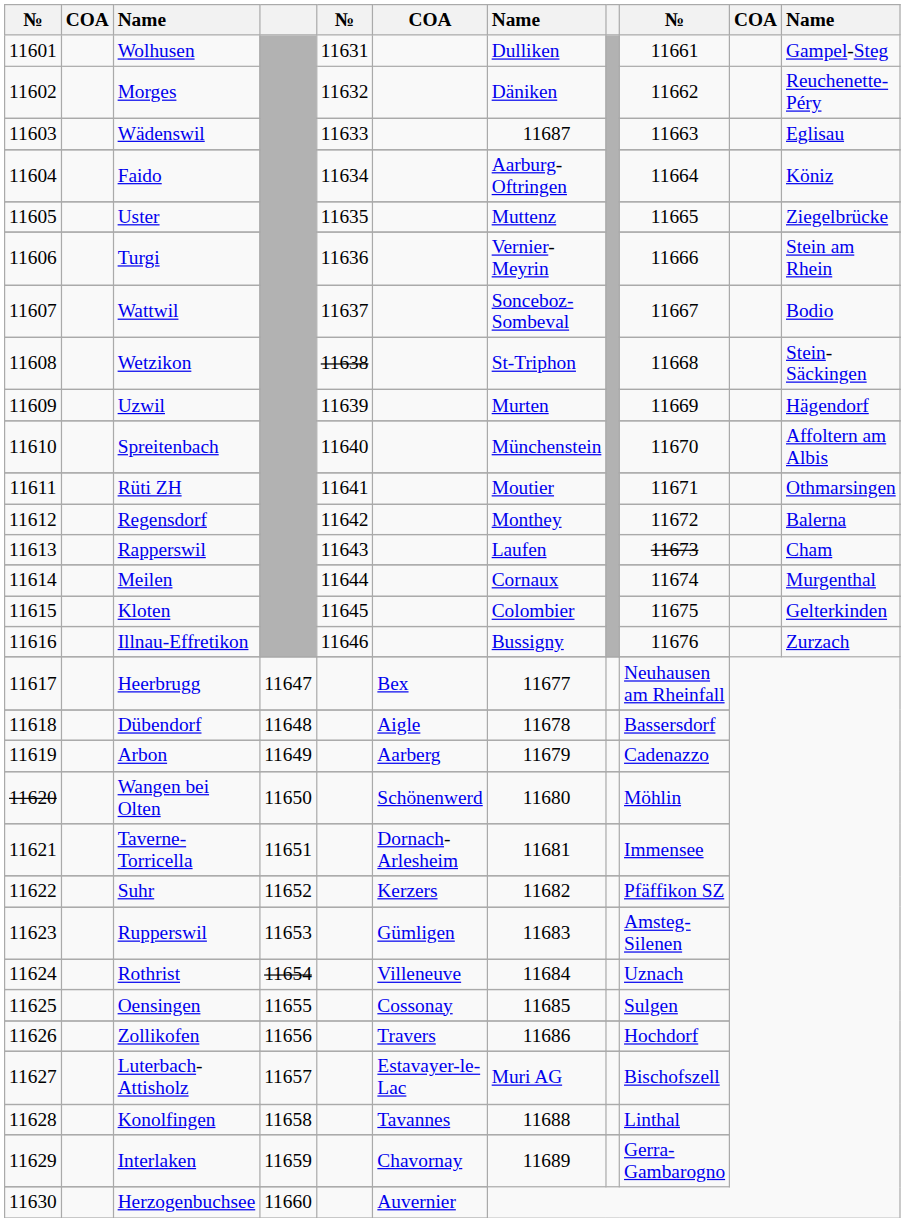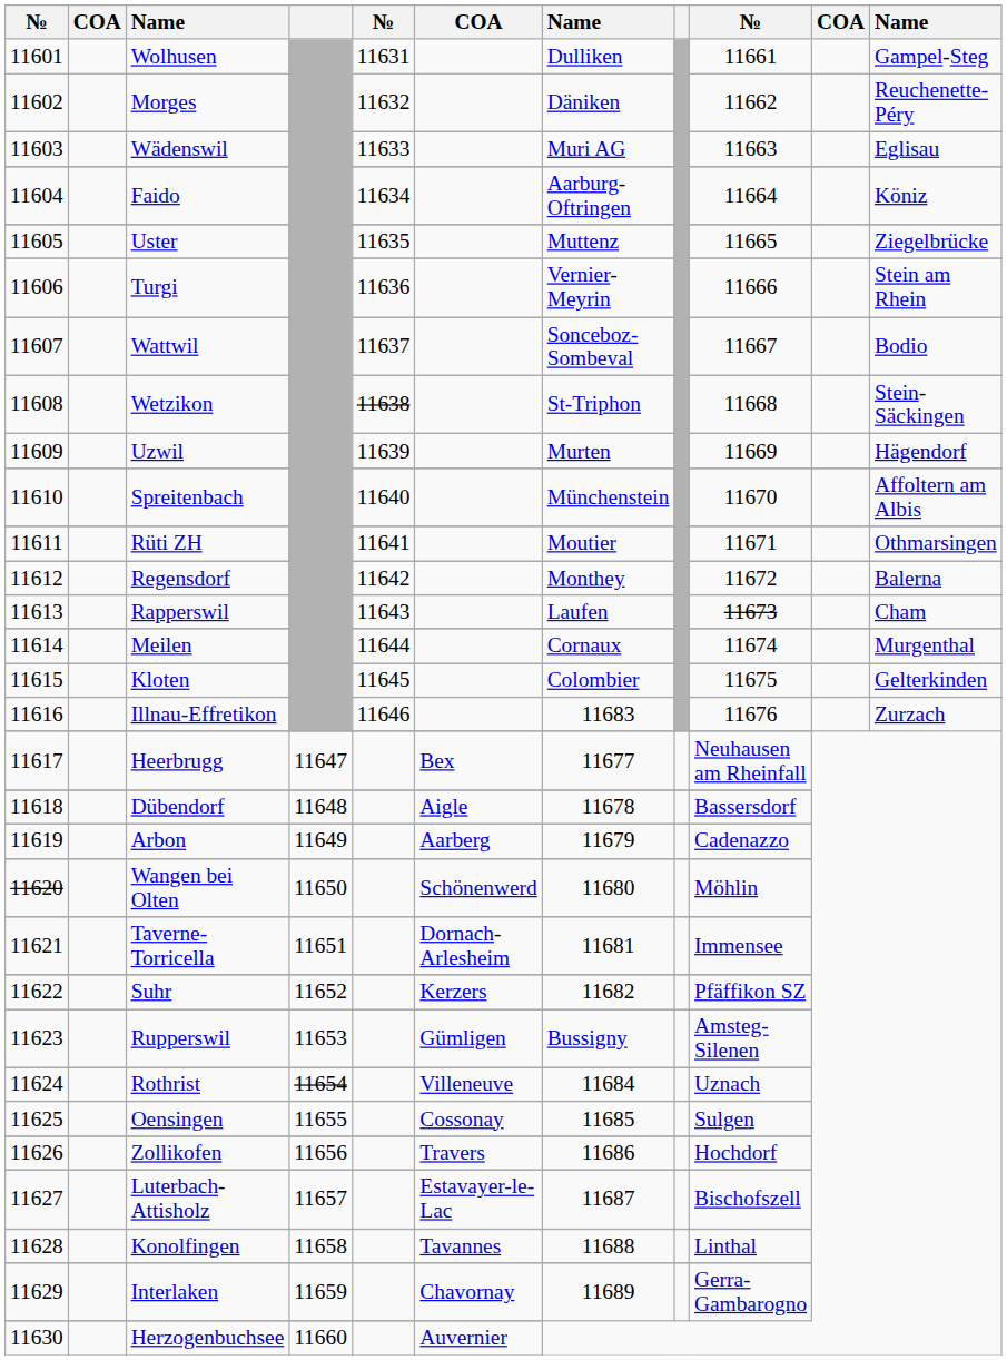 <table class="wikitable" style="text-align:center; width:80%;">
 <tr class="hintergrundfarbe6">
 <th>№</th>
 <th>COA</th>
 <th style="text-align:left">Name</th>
 <th> </th>
 <th>№</th>
 <th>COA</th>
 <th style="text-align:left">Name</th>
 <th> </th>
 <th>№</th>
 <th>COA</th>
 <th style="text-align:left">Name</th>
 </tr>
 <tr>
 <td width="5%" align="center">11601</td>
 <td width="7%"></td>
 <td align="left" width="20%"><a href='#'>Wolhusen</a></td>
 <td width="2%" rowspan="30" bgcolor="#B2B2B2"></td>
 <td width="5%" align="center">11631</td>
 <td width="7%"></td>
 <td align="left" width="20%"><a href='#'>Dulliken</a></td>
 <td width="2%" rowspan="30" bgcolor="#B2B2B2"></td>
 <td width="5%" align="center">11661</td>
 <td width="7%"> </td>
 <td align="left" width="20%"><a href='#'>Gampel</a>-<a href='#'>Steg</a></td>
 </tr>
 <tr>
 <td align="center">11602</td>
 <td></td>
 <td align="left"><a href='#'>Morges</a></td>
 <td align="center">11632</td>
 <td></td>
 <td align="left"><a href='#'>Däniken</a></td>
 <td align="center">11662</td>
 <td></td>
 <td align="left"><a href='#'>Reuchenette-Péry</a></td>
 </tr>
 <tr>
 </tr>
 <tr>
 <td align="center">11603</td>
 <td></td>
 <td align="left"><a href='#'>Wädenswil</a></td>
 <td align="center">11633</td>
 <td></td>
-<td align="center">11687</td>
+<td align="left"><a href='#'>Muri AG</a></td>
 <td align="center">11663</td>
 <td></td>
 <td align="left"><a href='#'>Eglisau</a></td>
 </tr>
 <tr>
 </tr>
 <tr>
 <td align="center">11604</td>
 <td></td>
 <td align="left"><a href='#'>Faido</a></td>
 <td align="center">11634</td>
 <td> </td>
 <td align="left"><a href='#'>Aarburg</a>-<a href='#'>Oftringen</a></td>
 <td align="center">11664</td>
 <td></td>
 <td align="left"><a href='#'>Köniz</a></td>
 </tr>
 <tr>
 </tr>
 <tr>
 <td align="center">11605</td>
 <td></td>
 <td align="left"><a href='#'>Uster</a></td>
 <td align="center">11635</td>
 <td></td>
 <td align="left"><a href='#'>Muttenz</a></td>
 <td align="center">11665</td>
 <td> </td>
 <td align="left"><a href='#'>Ziegelbrücke</a></td>
 </tr>
 <tr>
 </tr>
 <tr>
 <td align="center">11606</td>
 <td></td>
 <td align="left"><a href='#'>Turgi</a></td>
 <td align="center">11636</td>
 <td> </td>
 <td align="left"><a href='#'>Vernier</a>-<a href='#'>Meyrin</a></td>
 <td align="center">11666</td>
 <td></td>
 <td align="left"><a href='#'>Stein am Rhein</a></td>
 </tr>
 <tr>
 </tr>
 <tr>
 <td align="center">11607</td>
 <td></td>
 <td align="left"><a href='#'>Wattwil</a></td>
 <td align="center">11637</td>
 <td></td>
 <td align="left"><a href='#'>Sonceboz-Sombeval</a></td>
 <td align="center">11667</td>
 <td></td>
 <td align="left"><a href='#'>Bodio</a></td>
 </tr>
 <tr>
 </tr>
 <tr>
 <td align="center">11608</td>
 <td></td>
 <td align="left"><a href='#'>Wetzikon</a></td>
 <td align="center"><s>11638</s></td>
 <td></td>
 <td align="left"><a href='#'>St-Triphon</a></td>
 <td align="center">11668</td>
 <td> </td>
 <td align="left"><a href='#'>Stein</a>-<a href='#'>Säckingen</a></td>
 </tr>
 <tr>
 </tr>
 <tr>
 <td align="center">11609</td>
 <td></td>
 <td align="left"><a href='#'>Uzwil</a></td>
 <td align="center">11639</td>
 <td></td>
 <td align="left"><a href='#'>Murten</a></td>
 <td align="center">11669</td>
 <td></td>
 <td align="left"><a href='#'>Hägendorf</a></td>
 </tr>
 <tr>
 </tr>
 <tr>
 <td align="center">11610</td>
 <td></td>
 <td align="left"><a href='#'>Spreitenbach</a></td>
 <td align="center">11640</td>
 <td></td>
 <td align="left"><a href='#'>Münchenstein</a></td>
 <td align="center">11670</td>
 <td></td>
 <td align="left"><a href='#'>Affoltern am Albis</a></td>
 </tr>
 <tr>
 </tr>
 <tr>
 <td align="center">11611</td>
 <td></td>
 <td align="left"><a href='#'>Rüti ZH</a></td>
 <td align="center">11641</td>
 <td></td>
 <td align="left"><a href='#'>Moutier</a></td>
 <td align="center">11671</td>
 <td></td>
 <td align="left"><a href='#'>Othmarsingen</a></td>
 </tr>
 <tr>
 </tr>
 <tr>
 <td align="center">11612</td>
 <td></td>
 <td align="left"><a href='#'>Regensdorf</a></td>
 <td align="center">11642</td>
 <td></td>
 <td align="left"><a href='#'>Monthey</a></td>
 <td align="center">11672</td>
 <td></td>
 <td align="left"><a href='#'>Balerna</a></td>
 </tr>
 <tr>
 </tr>
 <tr>
 <td align="center">11613</td>
 <td></td>
 <td align="left"><a href='#'>Rapperswil</a></td>
 <td align="center">11643</td>
 <td></td>
 <td align="left"><a href='#'>Laufen</a></td>
 <td align="center"><s>11673</s></td>
 <td></td>
 <td align="left"><a href='#'>Cham</a> </td>
 </tr>
 <tr>
 </tr>
 <tr>
 <td align="center">11614</td>
 <td></td>
 <td align="left"><a href='#'>Meilen</a></td>
 <td align="center">11644</td>
 <td></td>
 <td align="left"><a href='#'>Cornaux</a></td>
 <td align="center">11674</td>
 <td></td>
 <td align="left"><a href='#'>Murgenthal</a></td>
 </tr>
 <tr>
 </tr>
 <tr>
 <td align="center">11615</td>
 <td></td>
 <td align="left"><a href='#'>Kloten</a></td>
 <td align="center">11645</td>
 <td></td>
 <td align="left"><a href='#'>Colombier</a></td>
 <td align="center">11675</td>
 <td></td>
 <td align="left"><a href='#'>Gelterkinden</a></td>
 </tr>
 <tr>
 </tr>
 <tr>
 <td align="center">11616</td>
 <td> </td>
 <td align="left"><a href='#'>Illnau-Effretikon</a></td>
 <td align="center">11646</td>
 <td></td>
-<td align="left"><a href='#'>Bussigny</a></td>
+<td align="center">11683</td>
 <td align="center">11676</td>
 <td></td>
 <td align="left"><a href='#'>Zurzach</a></td>
 </tr>
 <tr>
 </tr>
 <tr>
 <td align="center">11617</td>
 <td></td>
 <td align="left"><a href='#'>Heerbrugg</a></td>
 <td align="center">11647</td>
 <td></td>
 <td align="left"><a href='#'>Bex</a></td>
 <td align="center">11677</td>
 <td></td>
 <td align="left"><a href='#'>Neuhausen am Rheinfall</a></td>
 </tr>
 <tr>
 </tr>
 <tr>
 <td align="center">11618</td>
 <td></td>
 <td align="left"><a href='#'>Dübendorf</a></td>
 <td align="center">11648</td>
 <td></td>
 <td align="left"><a href='#'>Aigle</a></td>
 <td align="center">11678</td>
 <td></td>
 <td align="left"><a href='#'>Bassersdorf</a></td>
 </tr>
 <tr>
 </tr>
 <tr>
 <td align="center">11619</td>
 <td></td>
 <td align="left"><a href='#'>Arbon</a></td>
 <td align="center">11649</td>
 <td></td>
 <td align="left"><a href='#'>Aarberg</a></td>
 <td align="center">11679</td>
 <td></td>
 <td align="left"><a href='#'>Cadenazzo</a></td>
 </tr>
 <tr>
 </tr>
 <tr>
 <td align="center"><s>11620</s></td>
 <td></td>
 <td align="left"><a href='#'>Wangen bei Olten</a></td>
 <td align="center">11650</td>
 <td></td>
 <td align="left"><a href='#'>Schönenwerd</a></td>
 <td align="center">11680</td>
 <td></td>
 <td align="left"><a href='#'>Möhlin</a></td>
 </tr>
 <tr>
 </tr>
 <tr>
 <td align="center">11621</td>
 <td></td>
 <td align="left"><a href='#'>Taverne-Torricella</a></td>
 <td align="center">11651</td>
 <td> </td>
 <td align="left"><a href='#'>Dornach</a>-<a href='#'>Arlesheim</a></td>
 <td align="center">11681</td>
 <td></td>
 <td align="left"><a href='#'>Immensee</a></td>
 </tr>
 <tr>
 </tr>
 <tr>
 <td align="center">11622</td>
 <td></td>
 <td align="left"><a href='#'>Suhr</a></td>
 <td align="center">11652</td>
 <td></td>
 <td align="left"><a href='#'>Kerzers</a></td>
 <td align="center">11682</td>
 <td></td>
 <td align="left"><a href='#'>Pfäffikon SZ</a></td>
 </tr>
 <tr>
 </tr>
 <tr>
 <td align="center">11623</td>
 <td></td>
 <td align="left"><a href='#'>Rupperswil</a></td>
 <td align="center">11653</td>
 <td></td>
 <td align="left"><a href='#'>Gümligen</a></td>
-<td align="center">11683</td>
+<td align="left"><a href='#'>Bussigny</a></td>
 <td></td>
 <td align="left"><a href='#'>Amsteg-Silenen</a></td>
 </tr>
 <tr>
 </tr>
 <tr>
 <td align="center">11624</td>
 <td></td>
 <td align="left"><a href='#'>Rothrist</a></td>
 <td align="center"><s>11654</s></td>
 <td></td>
 <td align="left"><a href='#'>Villeneuve</a></td>
 <td align="center">11684</td>
 <td></td>
 <td align="left"><a href='#'>Uznach</a></td>
 </tr>
 <tr>
 </tr>
 <tr>
 <td align="center">11625</td>
 <td></td>
 <td align="left"><a href='#'>Oensingen</a></td>
 <td align="center">11655</td>
 <td></td>
 <td align="left"><a href='#'>Cossonay</a></td>
 <td align="center">11685</td>
 <td></td>
 <td align="left"><a href='#'>Sulgen</a></td>
 </tr>
 <tr>
 </tr>
 <tr>
 <td align="center">11626</td>
 <td></td>
 <td align="left"><a href='#'>Zollikofen</a></td>
 <td align="center">11656</td>
 <td></td>
 <td align="left"><a href='#'>Travers</a></td>
 <td align="center">11686</td>
 <td></td>
 <td align="left"><a href='#'>Hochdorf</a></td>
 </tr>
 <tr>
 </tr>
 <tr>
 <td align="center">11627</td>
 <td></td>
 <td align="left"><a href='#'>Luterbach</a>-<a href='#'>Attisholz</a></td>
 <td align="center">11657</td>
 <td></td>
 <td align="left"><a href='#'>Estavayer-le-Lac</a></td>
-<td align="left"><a href='#'>Muri AG</a></td>
+<td align="center">11687</td>
 <td></td>
 <td align="left"><a href='#'>Bischofszell</a></td>
 </tr>
 <tr>
 </tr>
 <tr>
 <td align="center">11628</td>
 <td></td>
 <td align="left"><a href='#'>Konolfingen</a></td>
 <td align="center">11658</td>
 <td></td>
 <td align="left"><a href='#'>Tavannes</a></td>
 <td align="center">11688</td>
 <td></td>
 <td align="left"><a href='#'>Linthal</a></td>
 </tr>
 <tr>
 </tr>
 <tr>
 <td align="center">11629</td>
 <td></td>
 <td align="left"><a href='#'>Interlaken</a></td>
 <td align="center">11659</td>
 <td></td>
 <td align="left"><a href='#'>Chavornay</a></td>
 <td align="center">11689</td>
 <td></td>
 <td align="left"><a href='#'>Gerra-Gambarogno</a></td>
 </tr>
 <tr>
 </tr>
 <tr>
 <td align="center">11630</td>
 <td></td>
 <td align="left"><a href='#'>Herzogenbuchsee</a></td>
 <td align="center">11660</td>
 <td></td>
 <td align="left"><a href='#'>Auvernier</a></td>
 </tr>
 <tr>
 </tr>
 </table>
